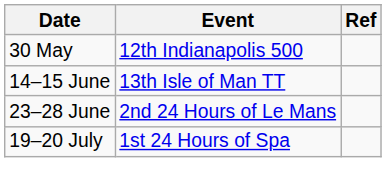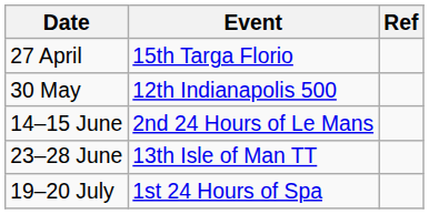 <table class="wikitable" style="font-size: 85%">
 <tr>
 <th>Date</th>
 <th>Event</th>
 <th>Ref</th>
+</tr>
+<tr>
+<td>27 April</td>
+<td><a href='#'>15th Targa Florio</a></td>
+<td></td>
 </tr>
 <tr>
 <td>30 May</td>
 <td><a href='#'>12th Indianapolis 500</a></td>
 <td></td>
 </tr>
 <tr>
 <td>14–15 June</td>
-<td><a href='#'>13th Isle of Man TT</a></td>
+<td><a href='#'>2nd 24 Hours of Le Mans</a></td>
 <td></td>
 </tr>
 <tr>
 <td>23–28 June</td>
-<td><a href='#'>2nd 24 Hours of Le Mans</a></td>
+<td><a href='#'>13th Isle of Man TT</a></td>
 <td></td>
 </tr>
 <tr>
 <td>19–20 July</td>
 <td><a href='#'>1st 24 Hours of Spa</a></td>
 <td></td>
 </tr>
 </table>
